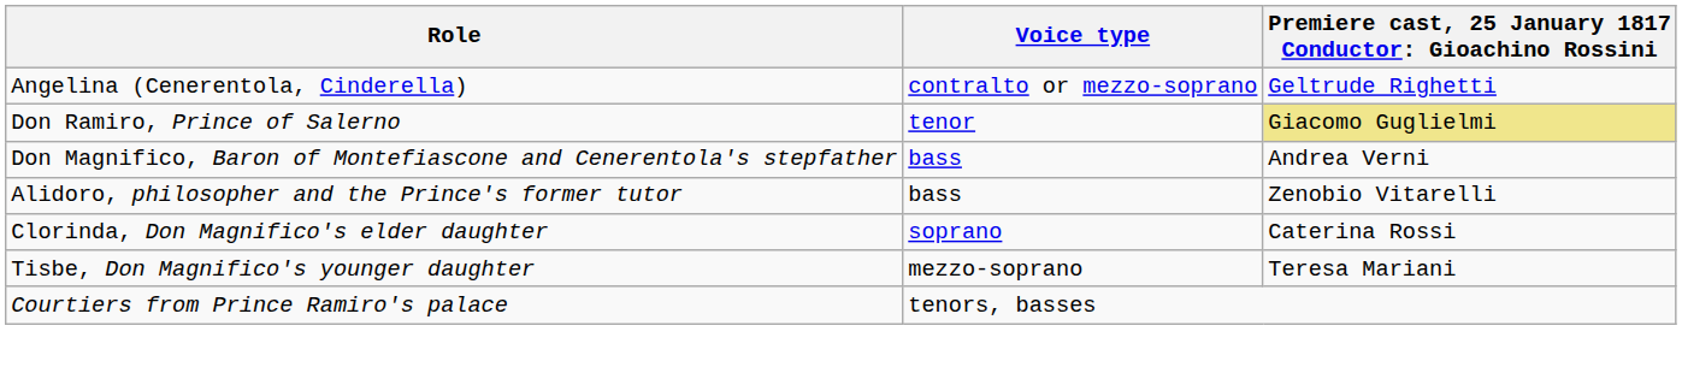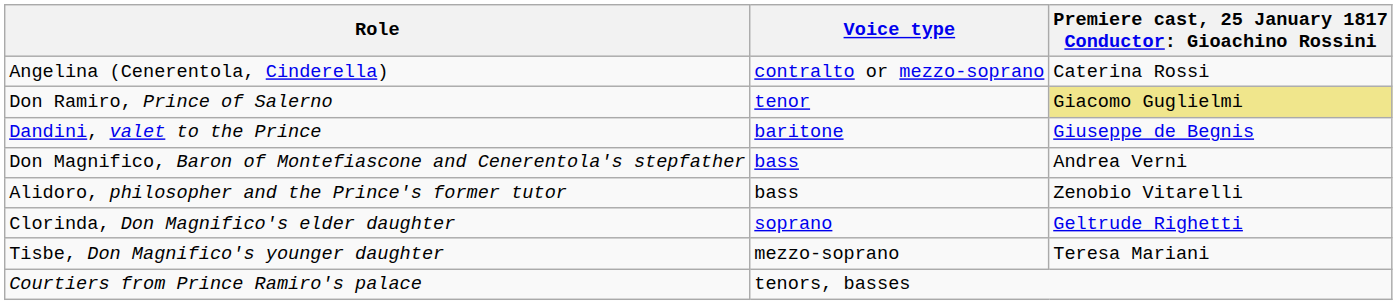 <table class="wikitable">
 <tr>
 <th>Role</th>
 <th><a href='#'>Voice type</a></th>
 <th>Premiere cast, 25 January 1817<br><a href='#'>Conductor</a>: Gioachino Rossini</th>
 </tr>
 <tr>
 <td>Angelina (Cenerentola, <a href='#'>Cinderella</a>)</td>
 <td><a href='#'>contralto</a> or <a href='#'>mezzo-soprano</a></td>
-<td><a href='#'>Geltrude Righetti</a></td>
+<td>Caterina Rossi</td>
 </tr>
 <tr>
 <td>Don Ramiro, <em>Prince of Salerno</em></td>
 <td><a href='#'>tenor</a></td>
 <td style="background: khaki;">Giacomo Guglielmi</td>
+</tr>
+<tr>
+<td><a href='#'>Dandini</a>, <em><a href='#'>valet</a> to the Prince</em></td>
+<td><a href='#'>baritone</a></td>
+<td><a href='#'>Giuseppe de Begnis</a></td>
 </tr>
 <tr>
 <td>Don Magnifico, <em>Baron of Montefiascone and Cenerentola's stepfather</em></td>
 <td><a href='#'>bass</a></td>
 <td>Andrea Verni</td>
 </tr>
 <tr>
 <td>Alidoro, <em>philosopher and the Prince's former tutor</em></td>
 <td>bass</td>
 <td>Zenobio Vitarelli</td>
 </tr>
 <tr>
 <td>Clorinda, <em>Don Magnifico's elder daughter</em></td>
 <td><a href='#'>soprano</a></td>
-<td>Caterina Rossi</td>
+<td><a href='#'>Geltrude Righetti</a></td>
 </tr>
 <tr>
 <td>Tisbe, <em>Don Magnifico's younger daughter</em></td>
 <td>mezzo-soprano</td>
 <td>Teresa Mariani</td>
 </tr>
 <tr>
 <td><em>Courtiers from Prince Ramiro's palace</em></td>
 <td colspan=2>tenors, basses</td>
 </tr>
 </table>
